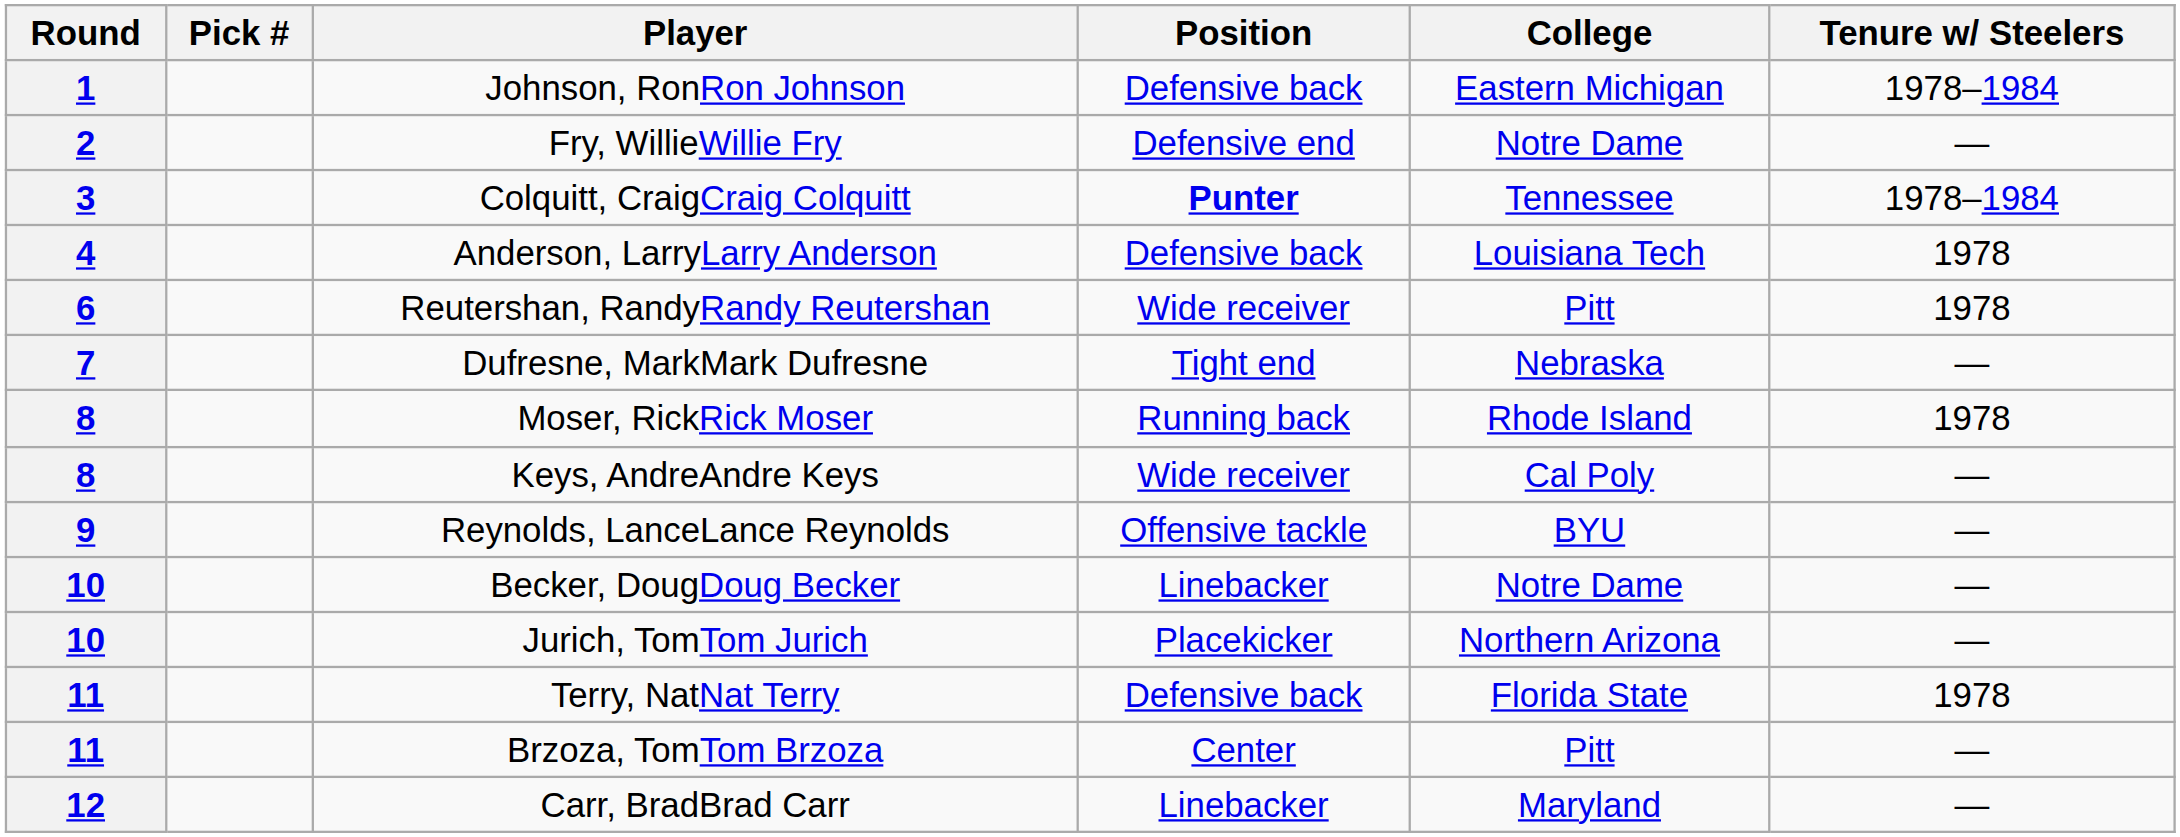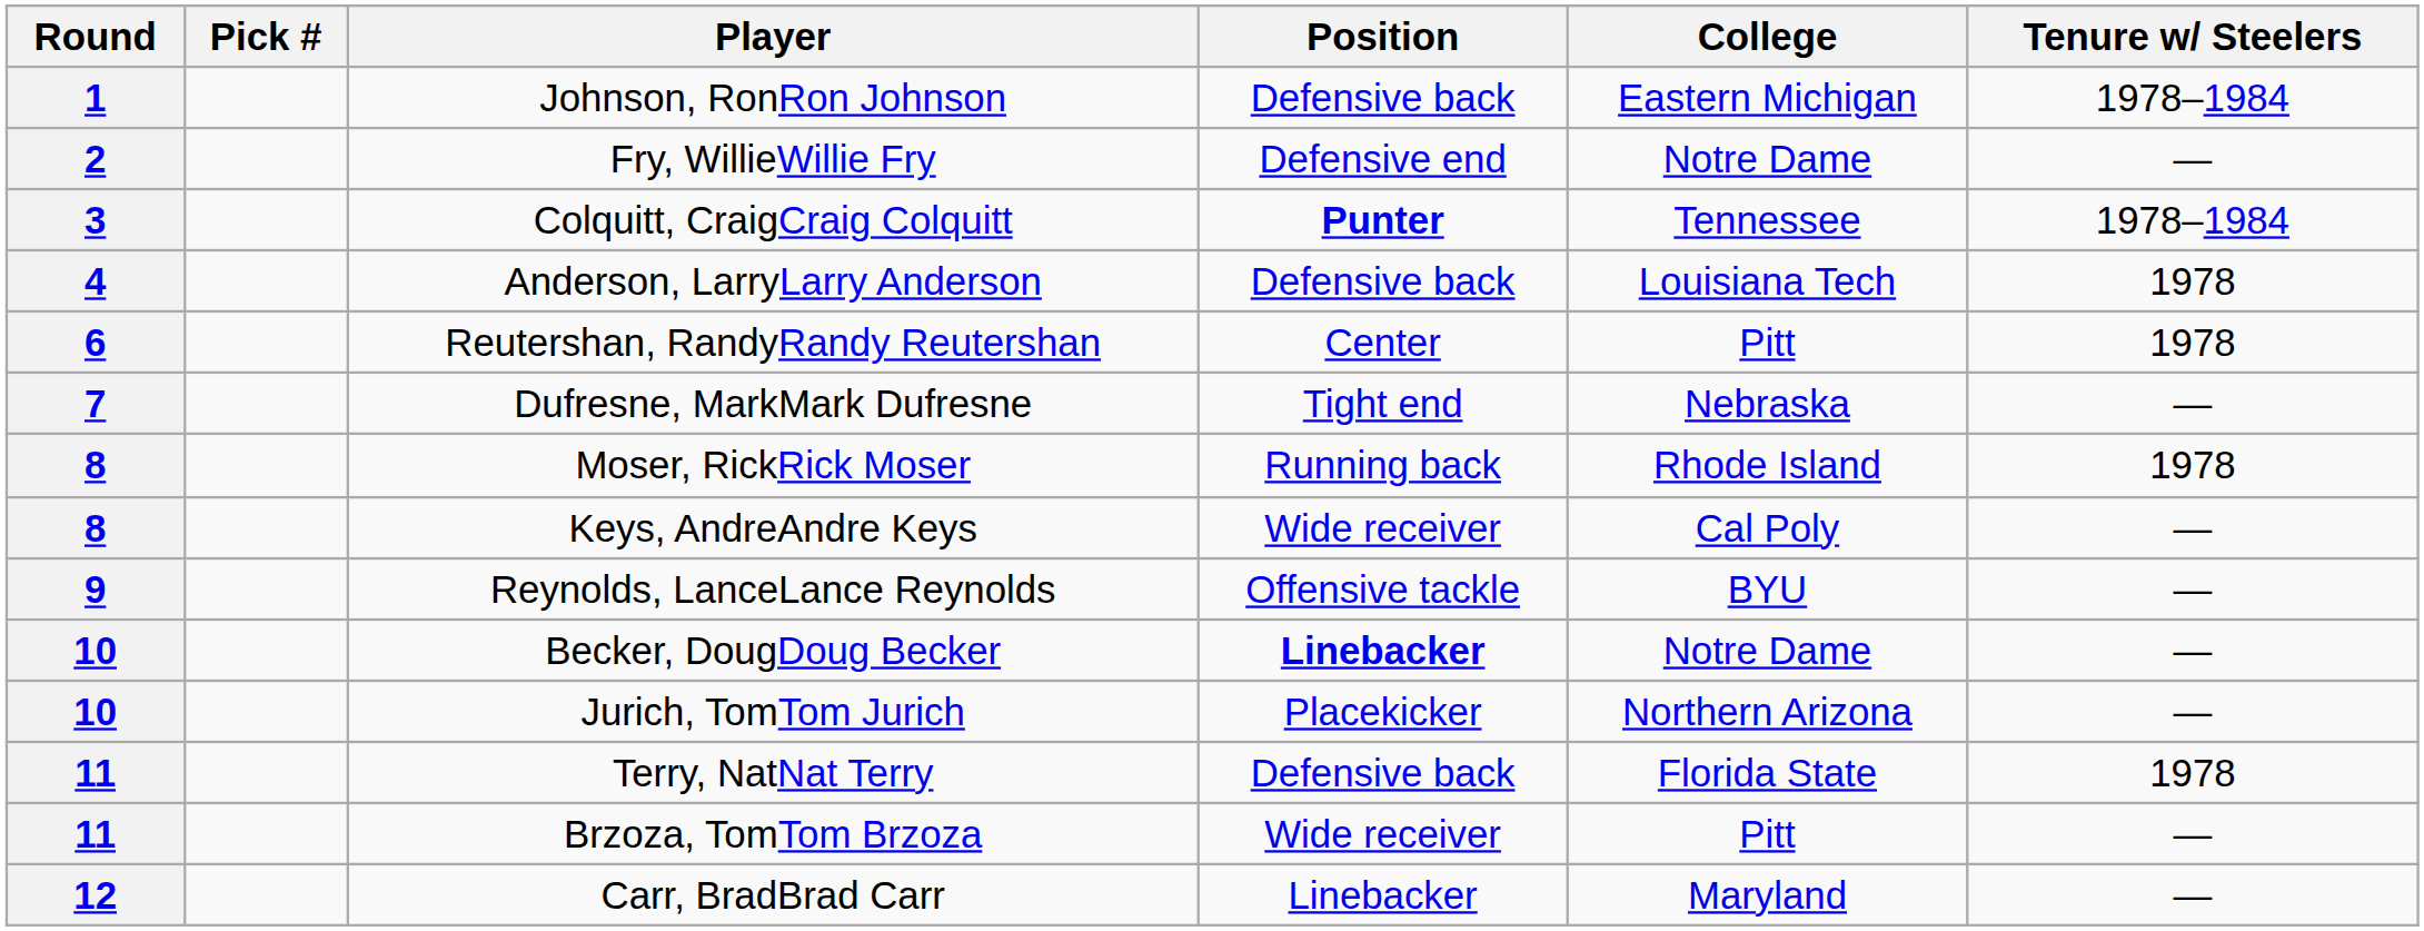 <table class="wikitable sortable"  style="font-size:95%; margin:auto; width:75%;">
 <tr>
 <th>Round</th>
 <th>Pick #</th>
 <th>Player</th>
 <th>Position</th>
 <th>College</th>
 <th>Tenure w/ Steelers</th>
 </tr>
 <tr style="text-align:center;">
 <th><a href='#'>1</a></th>
 <td></td>
 <td><span>Johnson, Ron</span><a href='#'>Ron Johnson</a></td>
 <td><a href='#'>Defensive back</a></td>
 <td><a href='#'>Eastern Michigan</a></td>
 <td>1978–<a href='#'>1984</a></td>
 </tr>
 <tr style="text-align:center;">
 <th><a href='#'>2</a></th>
 <td></td>
 <td><span>Fry, Willie</span><a href='#'>Willie Fry</a></td>
 <td><a href='#'>Defensive end</a></td>
 <td><a href='#'>Notre Dame</a></td>
 <td>—</td>
 </tr>
 <tr style="text-align:center;">
 <th><a href='#'>3</a></th>
 <td></td>
 <td><span>Colquitt, Craig</span><a href='#'>Craig Colquitt</a></td>
 <td><strong><a href='#'>Punter</a></strong></td>
 <td><a href='#'>Tennessee</a></td>
 <td>1978–<a href='#'>1984</a></td>
 </tr>
 <tr style="text-align:center;">
 <th><a href='#'>4</a></th>
 <td></td>
 <td><span>Anderson, Larry</span><a href='#'>Larry Anderson</a></td>
 <td><a href='#'>Defensive back</a></td>
 <td><a href='#'>Louisiana Tech</a></td>
 <td>1978</td>
 </tr>
 <tr style="text-align:center;">
 <th><a href='#'>6</a></th>
 <td></td>
 <td><span>Reutershan, Randy</span><a href='#'>Randy Reutershan</a></td>
-<td><a href='#'>Wide receiver</a></td>
+<td><a href='#'>Center</a></td>
 <td><a href='#'>Pitt</a></td>
 <td>1978</td>
 </tr>
 <tr style="text-align:center;">
 <th><a href='#'>7</a></th>
 <td></td>
 <td><span>Dufresne, Mark</span>Mark Dufresne</td>
 <td><a href='#'>Tight end</a></td>
 <td><a href='#'>Nebraska</a></td>
 <td>—</td>
 </tr>
 <tr style="text-align:center;">
 <th><a href='#'>8</a></th>
 <td></td>
 <td><span>Moser, Rick</span><a href='#'>Rick Moser</a></td>
 <td><a href='#'>Running back</a></td>
 <td><a href='#'>Rhode Island</a></td>
 <td>1978</td>
 </tr>
 <tr style="text-align:center;">
 <th><a href='#'>8</a></th>
 <td></td>
 <td><span>Keys, Andre</span>Andre Keys</td>
 <td><a href='#'>Wide receiver</a></td>
 <td><a href='#'>Cal Poly</a></td>
 <td>—</td>
 </tr>
 <tr style="text-align:center;">
 <th><a href='#'>9</a></th>
 <td></td>
 <td><span>Reynolds, Lance</span>Lance Reynolds</td>
 <td><a href='#'>Offensive tackle</a></td>
 <td><a href='#'>BYU</a></td>
 <td>—</td>
 </tr>
 <tr style="text-align:center;">
 <th><a href='#'>10</a></th>
 <td></td>
 <td><span>Becker, Doug</span><a href='#'>Doug Becker</a></td>
-<td><a href='#'>Linebacker</a></td>
+<td><strong><a href='#'>Linebacker</a></strong></td>
 <td><a href='#'>Notre Dame</a></td>
 <td>—</td>
 </tr>
 <tr style="text-align:center;">
 <th><a href='#'>10</a></th>
 <td></td>
 <td><span>Jurich, Tom</span><a href='#'>Tom Jurich</a></td>
 <td><a href='#'>Placekicker</a></td>
 <td><a href='#'>Northern Arizona</a></td>
 <td>—</td>
 </tr>
 <tr style="text-align:center;">
 <th><a href='#'>11</a></th>
 <td></td>
 <td><span>Terry, Nat</span><a href='#'>Nat Terry</a></td>
 <td><a href='#'>Defensive back</a></td>
 <td><a href='#'>Florida State</a></td>
 <td>1978</td>
 </tr>
 <tr style="text-align:center;">
 <th><a href='#'>11</a></th>
 <td></td>
 <td><span>Brzoza, Tom</span><a href='#'>Tom Brzoza</a></td>
-<td><a href='#'>Center</a></td>
+<td><a href='#'>Wide receiver</a></td>
 <td><a href='#'>Pitt</a></td>
 <td>—</td>
 </tr>
 <tr style="text-align:center;">
 <th><a href='#'>12</a></th>
 <td></td>
 <td><span>Carr, Brad</span>Brad Carr</td>
 <td><a href='#'>Linebacker</a></td>
 <td><a href='#'>Maryland</a></td>
 <td>—</td>
 </tr>
 </table>
